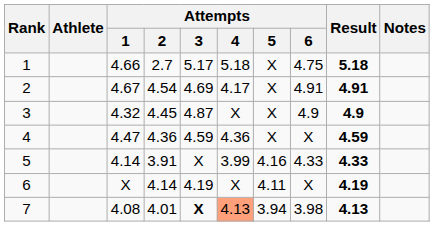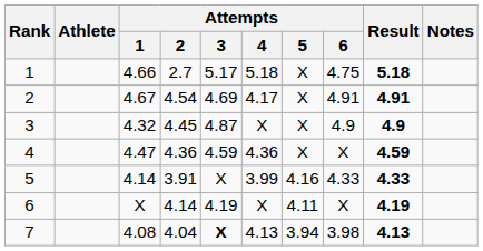 <table class='wikitable'>
 <tr>
 <th rowspan=2>Rank</th>
 <th rowspan=2>Athlete</th>
 <th colspan=6>Attempts</th>
 <th rowspan=2>Result</th>
 <th rowspan=2>Notes</th>
 </tr>
 <tr>
 <th>1</th>
 <th>2</th>
 <th>3</th>
 <th>4</th>
 <th>5</th>
 <th>6</th>
 </tr>
 <tr align=center>
 <td>1</td>
 <td align=left></td>
 <td>4.66</td>
 <td>2.7</td>
 <td>5.17</td>
 <td>5.18</td>
 <td>X</td>
 <td>4.75</td>
 <td><strong> 5.18 </strong></td>
 <td></td>
 </tr>
 <tr align=center>
 <td>2</td>
 <td align=left></td>
 <td>4.67</td>
 <td>4.54</td>
 <td>4.69</td>
 <td>4.17</td>
 <td>X</td>
 <td>4.91</td>
 <td><strong> 4.91 </strong></td>
 <td></td>
 </tr>
 <tr align=center>
 <td>3</td>
 <td align=left></td>
 <td>4.32</td>
 <td>4.45</td>
 <td>4.87</td>
 <td>X</td>
 <td>X</td>
 <td>4.9</td>
 <td><strong> 4.9 </strong></td>
 <td></td>
 </tr>
 <tr align=center>
 <td>4</td>
 <td align=left></td>
 <td>4.47</td>
 <td>4.36</td>
 <td>4.59</td>
 <td>4.36</td>
 <td>X</td>
 <td>X</td>
 <td><strong> 4.59 </strong></td>
 <td></td>
 </tr>
 <tr align=center>
 <td>5</td>
 <td align=left></td>
 <td>4.14</td>
 <td>3.91</td>
 <td>X</td>
 <td>3.99</td>
 <td>4.16</td>
 <td>4.33</td>
 <td><strong> 4.33 </strong></td>
 <td></td>
 </tr>
 <tr align=center>
 <td>6</td>
 <td align=left></td>
 <td>X</td>
 <td>4.14</td>
 <td>4.19</td>
 <td>X</td>
 <td>4.11</td>
 <td>X</td>
 <td><strong> 4.19 </strong></td>
 <td></td>
 </tr>
 <tr align=center>
 <td>7</td>
 <td align=left></td>
 <td>4.08</td>
-<td>4.01</td>
+<td>4.04</td>
 <td><strong>X</strong></td>
-<td style="background: lightsalmon;">4.13</td>
+<td>4.13</td>
 <td>3.94</td>
 <td>3.98</td>
 <td><strong> 4.13 </strong></td>
 <td></td>
 </tr>
 </table>
